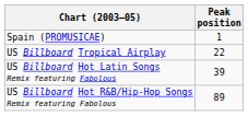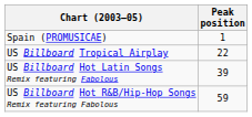 <table class="wikitable sortable">
 <tr>
 <th align="left">Chart (2003–05)</th>
 <th align="left">Peak<br>position</th>
 </tr>
 <tr>
 <td>Spain (<a href='#'>PROMUSICAE</a>)</td>
 <td align="center">1</td>
 </tr>
 <tr>
 <td>US <em><a href='#'>Billboard</a></em> <a href='#'>Tropical Airplay</a></td>
 <td align="center">22</td>
 </tr>
 <tr>
 <td>US <em><a href='#'>Billboard</a></em>  <a href='#'>Hot Latin Songs</a><br><small><em>Remix featuring <a href='#'>Fabolous</a></em></small></td>
 <td align="center">39</td>
 </tr>
 <tr>
 <td>US <em><a href='#'>Billboard</a></em> <a href='#'>Hot R&B/Hip-Hop Songs</a><br><small><em>Remix featuring Fabolous</em></small></td>
-<td align="center">89</td>
+<td align="center">59</td>
 </tr>
 </table>
